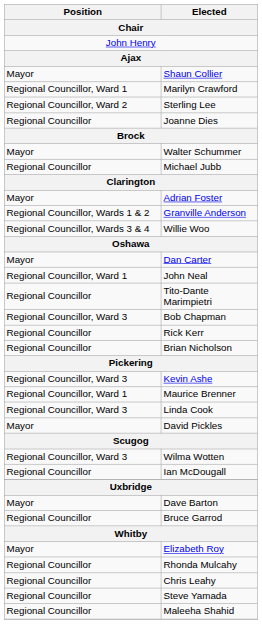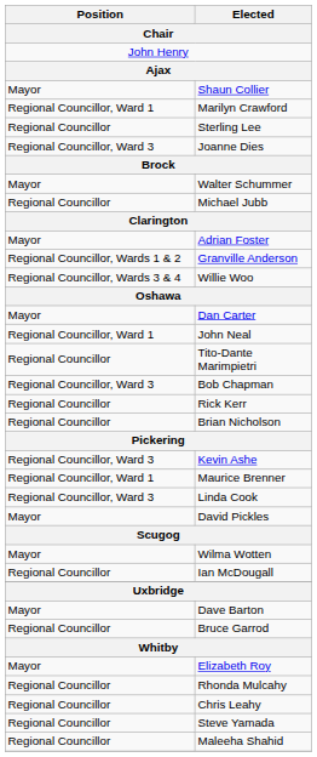 <table class="wikitable">
 <tr>
 <th bgcolor="#DDDDFF" width="250px">Position</th>
 <th bgcolor="#DDDDFF" width="150px">Elected</th>
 </tr>
 <tr>
 <th colspan="3">Chair</th>
 </tr>
 <tr>
 <td colspan="3" align="center"><a href='#'>John Henry</a></td>
 </tr>
 <tr>
 <th colspan="3">Ajax</th>
 </tr>
 <tr>
 <td>Mayor</td>
 <td><a href='#'>Shaun Collier</a></td>
 </tr>
 <tr>
 <td>Regional Councillor, Ward 1</td>
 <td>Marilyn Crawford</td>
 </tr>
 <tr>
-<td>Regional Councillor, Ward 2</td>
+<td>Regional Councillor</td>
 <td>Sterling Lee</td>
 </tr>
 <tr>
-<td>Regional Councillor</td>
+<td>Regional Councillor, Ward 3</td>
 <td>Joanne Dies</td>
 </tr>
 <tr>
 <th colspan="3">Brock</th>
 </tr>
 <tr>
 <td>Mayor</td>
 <td>Walter Schummer</td>
 </tr>
 <tr>
 <td>Regional Councillor</td>
 <td>Michael Jubb</td>
 </tr>
 <tr>
 <th colspan="3">Clarington</th>
 </tr>
 <tr>
 <td>Mayor</td>
 <td><a href='#'>Adrian Foster</a></td>
 </tr>
 <tr>
 <td>Regional Councillor, Wards 1 & 2</td>
 <td><a href='#'>Granville Anderson</a></td>
 </tr>
 <tr>
 <td>Regional Councillor, Wards 3 & 4</td>
 <td>Willie Woo</td>
 </tr>
 <tr>
 <th colspan="3">Oshawa</th>
 </tr>
 <tr>
 <td>Mayor</td>
 <td><a href='#'>Dan Carter</a></td>
 </tr>
 <tr>
 <td>Regional Councillor, Ward 1</td>
 <td>John Neal</td>
 </tr>
 <tr>
 <td>Regional Councillor</td>
 <td>Tito-Dante Marimpietri</td>
 </tr>
 <tr>
 <td>Regional Councillor, Ward 3</td>
 <td>Bob Chapman</td>
 </tr>
 <tr>
 <td>Regional Councillor</td>
 <td>Rick Kerr</td>
 </tr>
 <tr>
 <td>Regional Councillor</td>
 <td>Brian Nicholson</td>
 </tr>
 <tr>
 <th colspan="3">Pickering</th>
 </tr>
 <tr>
 <td>Regional Councillor, Ward 3</td>
 <td><a href='#'>Kevin Ashe</a></td>
 </tr>
 <tr>
 <td>Regional Councillor, Ward 1</td>
 <td>Maurice Brenner</td>
 </tr>
 <tr>
 <td>Regional Councillor, Ward 3</td>
 <td>Linda Cook</td>
 </tr>
 <tr>
 <td>Mayor</td>
 <td>David Pickles</td>
 </tr>
 <tr>
 <th colspan="3">Scugog</th>
 </tr>
 <tr>
-<td>Regional Councillor, Ward 3</td>
+<td>Mayor</td>
 <td>Wilma Wotten</td>
 </tr>
 <tr>
 <td>Regional Councillor</td>
 <td>Ian McDougall</td>
 </tr>
 <tr>
 </tr>
 <tr>
 <th colspan="3">Uxbridge</th>
 </tr>
 <tr>
 <td>Mayor</td>
 <td>Dave Barton</td>
 </tr>
 <tr>
 <td>Regional Councillor</td>
 <td>Bruce Garrod</td>
 </tr>
 <tr>
 <th colspan="3">Whitby</th>
 </tr>
 <tr>
 <td>Mayor</td>
 <td><a href='#'>Elizabeth Roy</a></td>
 </tr>
 <tr>
 <td>Regional Councillor</td>
 <td>Rhonda Mulcahy</td>
 </tr>
 <tr>
 <td>Regional Councillor</td>
 <td>Chris Leahy</td>
 </tr>
 <tr>
 <td>Regional Councillor</td>
 <td>Steve Yamada</td>
 </tr>
 <tr>
 <td>Regional Councillor</td>
 <td>Maleeha Shahid</td>
 </tr>
 <tr>
 </tr>
 </table>
